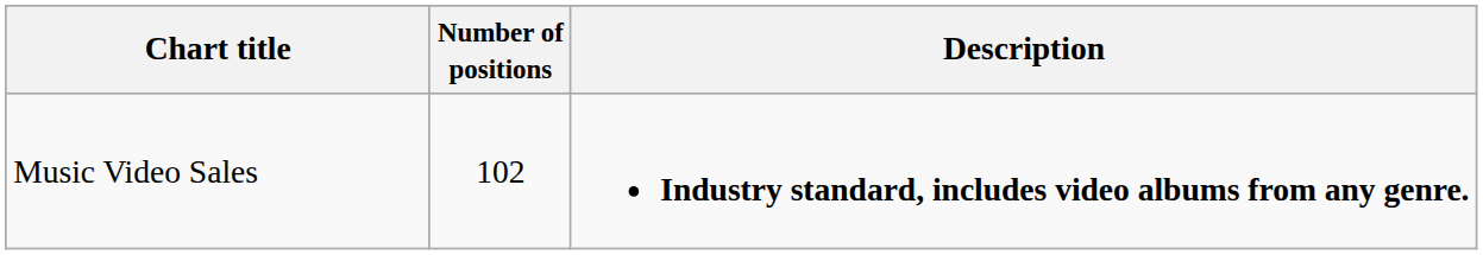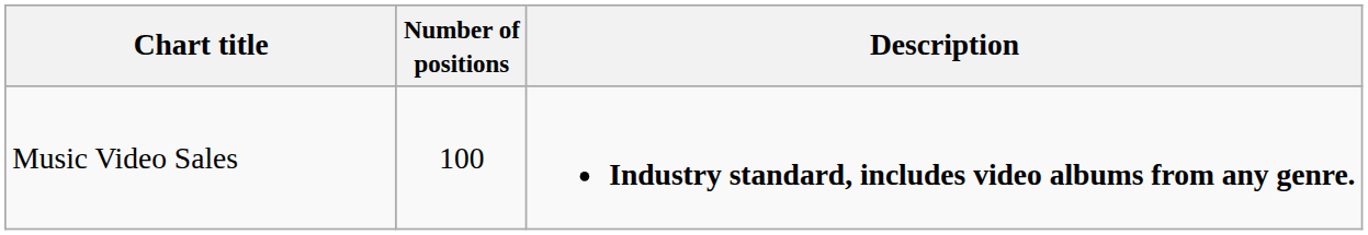 <table class="wikitable sortable">
 <tr>
 <th width=200>Chart title</th>
 <th><small>Number of<br>positions</small></th>
 <th class="unsortable">Description</th>
 </tr>
 <tr>
 <td>Music Video Sales</td>
-<td align=center>102</td>
+<td align=center>100</td>
 <td><strong><br><ul><li>Industry standard, includes video albums from any genre.</li></ul></strong></td>
 </tr>
 </table>
